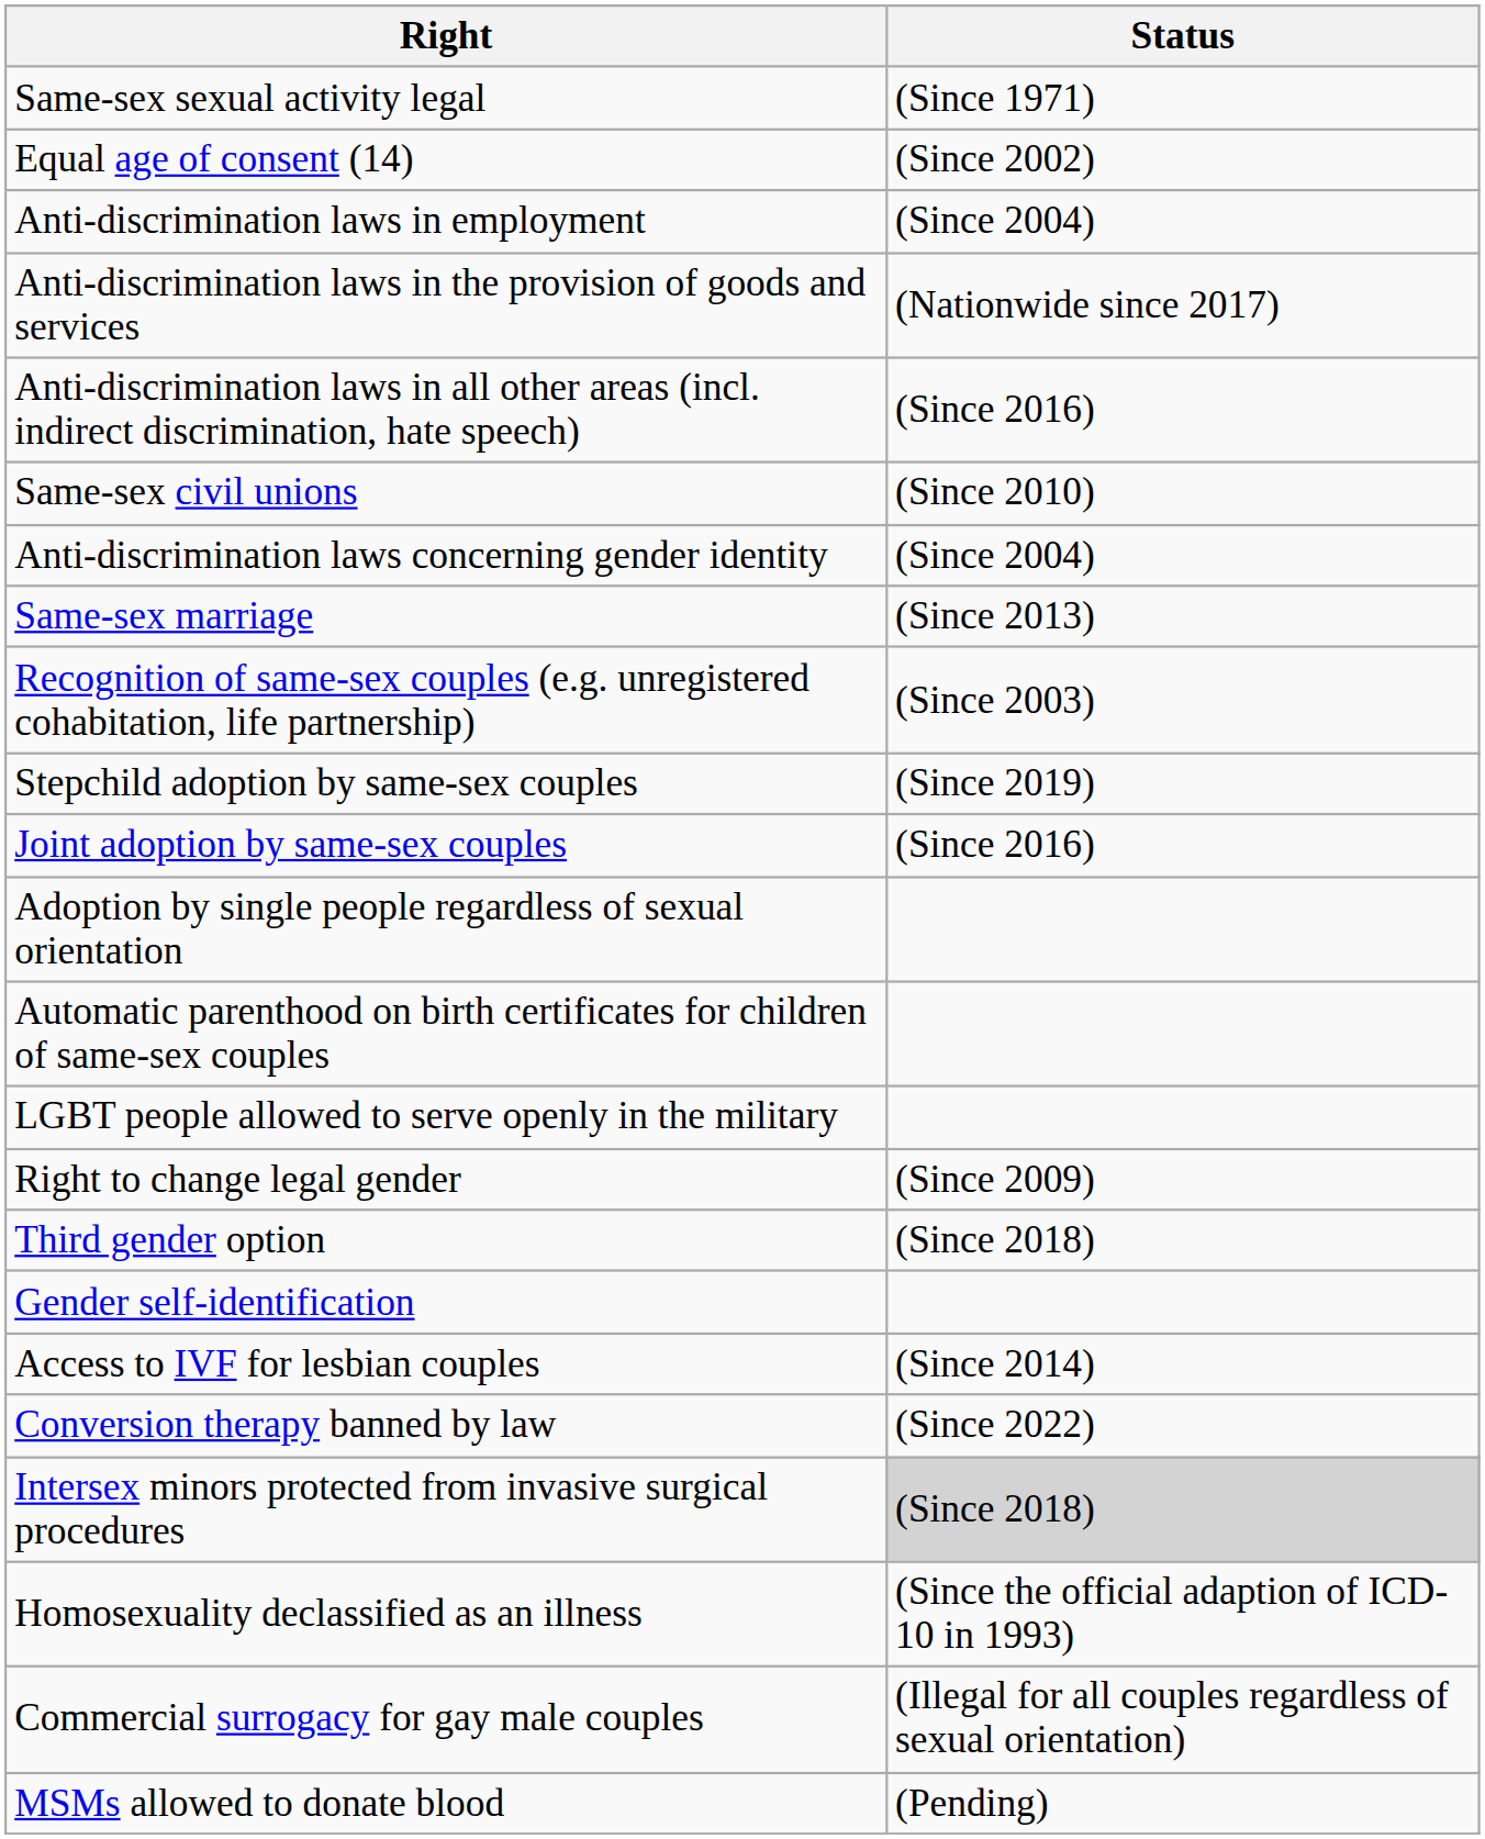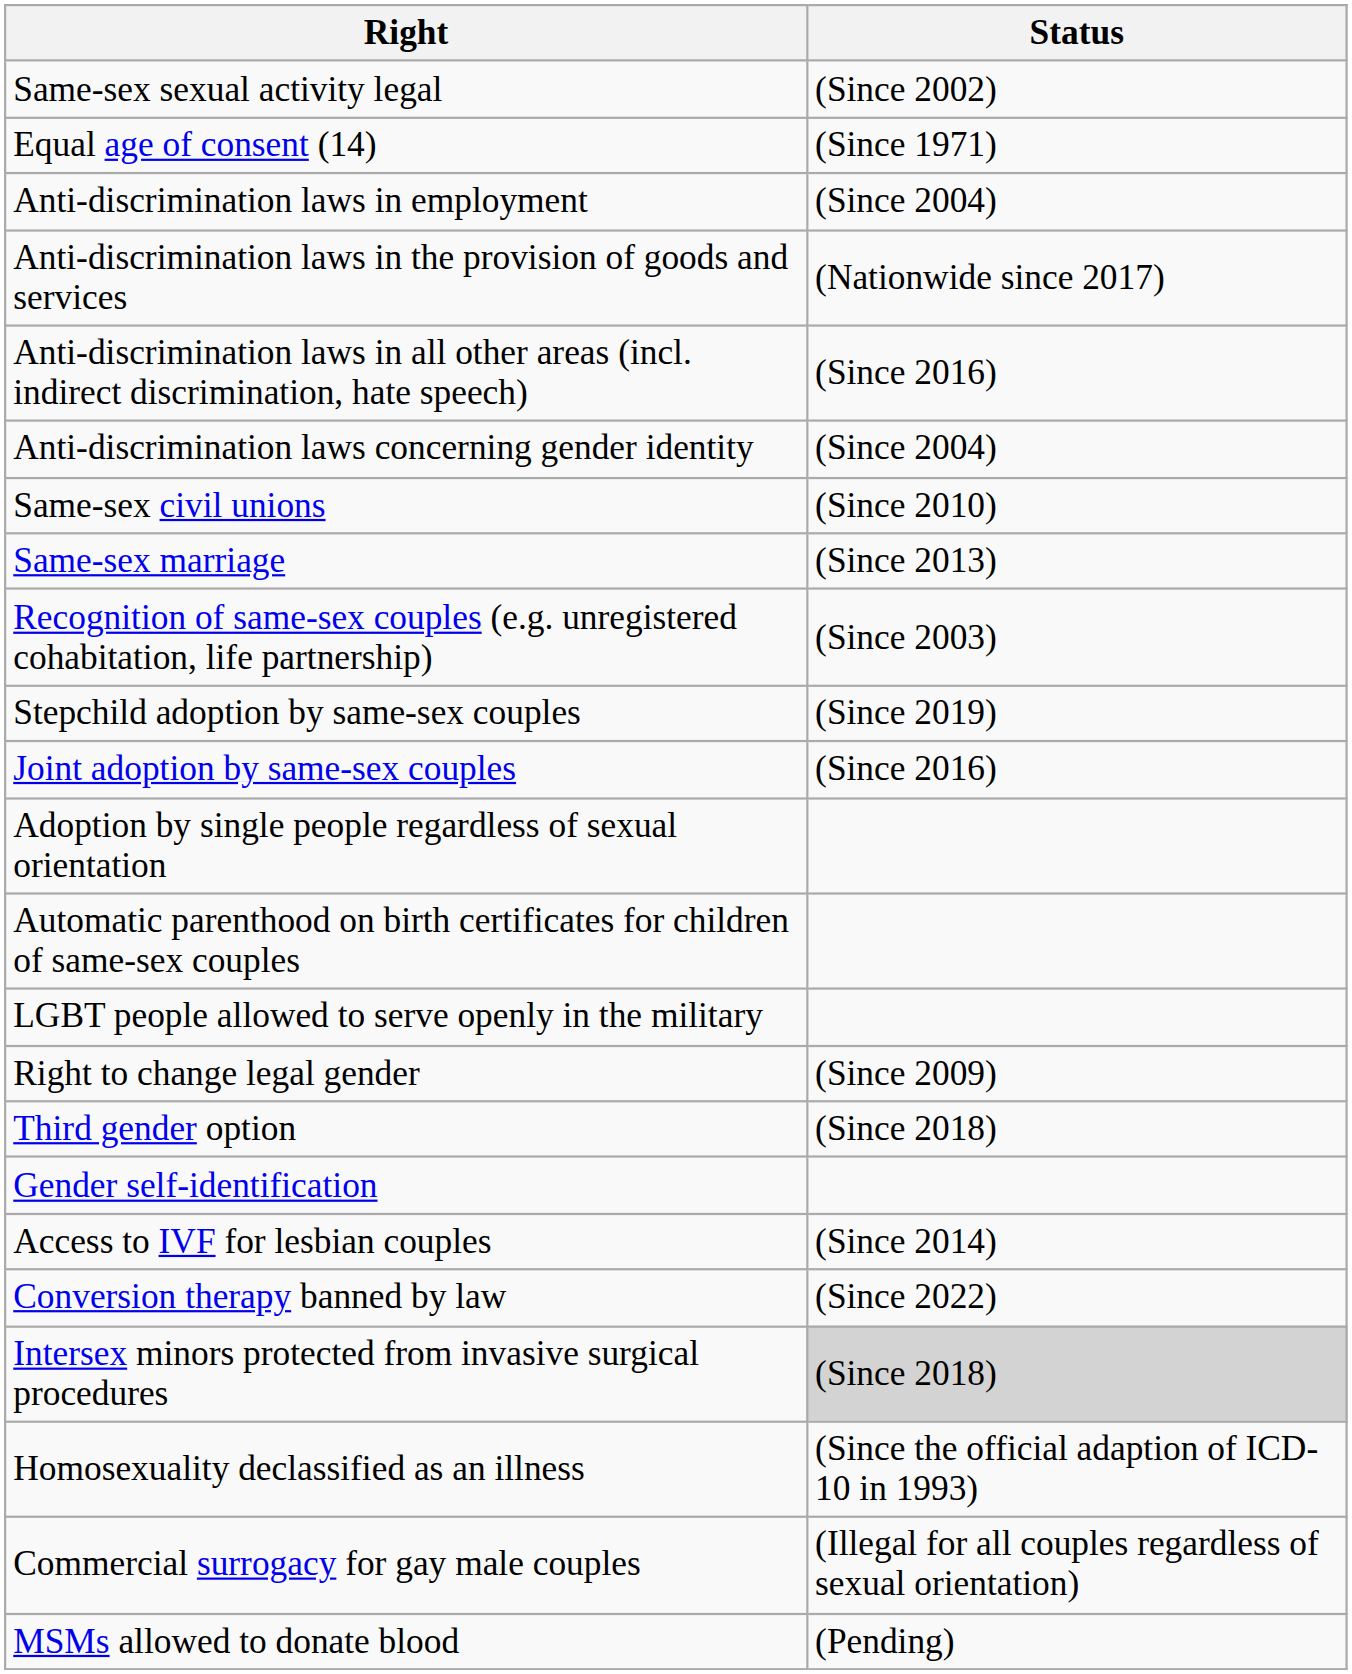 <table class="wikitable">
 <tr>
 <th>Right</th>
 <th>Status</th>
 </tr>
 <tr>
 <td>Same-sex sexual activity legal</td>
-<td> (Since 1971)</td>
+<td> (Since 2002)</td>
 </tr>
 <tr>
 <td>Equal <a href='#'>age of consent</a> (14)</td>
-<td> (Since 2002)</td>
+<td> (Since 1971)</td>
 </tr>
 <tr>
 <td>Anti-discrimination laws in employment</td>
 <td> (Since 2004)</td>
 </tr>
 <tr>
 <td>Anti-discrimination laws in the provision of goods and services</td>
 <td> (Nationwide since 2017)</td>
 </tr>
 <tr>
 <td>Anti-discrimination laws in all other areas (incl. indirect discrimination, hate speech)</td>
 <td> (Since 2016)</td>
 </tr>
 <tr>
+<td>Anti-discrimination laws concerning gender identity</td>
+<td> (Since 2004)</td>
+</tr>
+<tr>
 <td>Same-sex <a href='#'>civil unions</a></td>
 <td> (Since 2010)</td>
-</tr>
-<tr>
-<td>Anti-discrimination laws concerning gender identity</td>
-<td> (Since 2004)</td>
 </tr>
 <tr>
 <td><a href='#'>Same-sex marriage</a></td>
 <td> (Since 2013)</td>
 </tr>
 <tr>
 <td><a href='#'>Recognition of same-sex couples</a> (e.g. unregistered cohabitation, life partnership)</td>
 <td> (Since 2003)</td>
 </tr>
 <tr>
 <td>Stepchild adoption by same-sex couples</td>
 <td> (Since 2019)</td>
 </tr>
 <tr>
 <td><a href='#'>Joint adoption by same-sex couples</a></td>
 <td> (Since 2016)</td>
 </tr>
 <tr>
 <td>Adoption by single people regardless of sexual orientation</td>
 <td></td>
 </tr>
 <tr>
 <td>Automatic parenthood on birth certificates for children of same-sex couples</td>
 <td></td>
 </tr>
 <tr>
 <td>LGBT people allowed to serve openly in the military</td>
 <td></td>
 </tr>
 <tr>
 <td>Right to change legal gender</td>
 <td> (Since 2009)</td>
 </tr>
 <tr>
 <td><a href='#'>Third gender</a> option</td>
 <td> (Since 2018)</td>
 </tr>
 <tr>
 <td><a href='#'>Gender self-identification</a></td>
 <td></td>
 </tr>
 <tr>
 <td>Access to <a href='#'>IVF</a> for lesbian couples</td>
 <td> (Since 2014)</td>
 </tr>
 <tr>
 <td><a href='#'>Conversion therapy</a> banned by law</td>
 <td> (Since 2022)</td>
 </tr>
 <tr>
 <td><a href='#'>Intersex</a> minors protected from invasive surgical procedures</td>
 <td style="background: lightgrey;"> (Since 2018)</td>
 </tr>
 <tr>
 <td>Homosexuality declassified as an illness</td>
 <td> (Since the official adaption of ICD-10 in 1993)</td>
 </tr>
 <tr>
 <td>Commercial <a href='#'>surrogacy</a> for gay male couples</td>
 <td> (Illegal for all couples regardless of sexual orientation)</td>
 </tr>
 <tr>
 <td><a href='#'>MSMs</a> allowed to donate blood</td>
 <td> (Pending)</td>
 </tr>
 </table>
